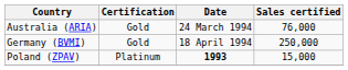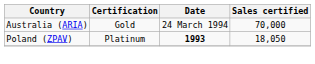 <table class="wikitable sortable">
 <tr>
 <th>Country</th>
 <th>Certification</th>
 <th>Date</th>
 <th>Sales certified</th>
 </tr>
 <tr>
 <td>Australia (<a href='#'>ARIA</a>)</td>
 <td align="center">Gold</td>
 <td align="center">24 March 1994</td>
-<td align="center">76,000</td>
-</tr>
-<tr>
-<td>Germany (<a href='#'>BVMI</a>)</td>
-<td align="center">Gold</td>
-<td align="center">18 April 1994</td>
-<td align="center">250,000</td>
+<td align="center">70,000</td>
 </tr>
 <tr>
 <td>Poland (<a href='#'>ZPAV</a>) </td>
 <td align="center">Platinum</td>
 <td align="center"><strong>1993</strong></td>
-<td align="center">15,000</td>
+<td align="center">18,050</td>
 </tr>
 <tr>
 </tr>
 </table>
